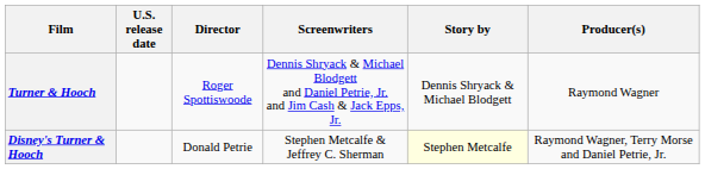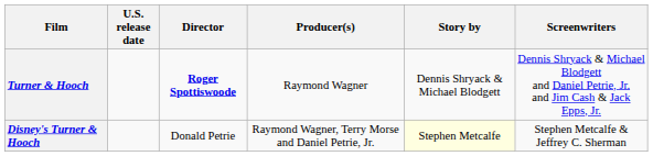 <table class="wikitable plainrowheaders" style="text-align:center" width=100%>
 <tr>
 <th scope="col" style="width:16%;">Film</th>
 <th scope="col">U.S. <br>release date</th>
 <th scope="col">Director</th>
+<th scope="col">Producer(s)</th>
+<th scope="col">Story by</th>
 <th scope="col">Screenwriters</th>
-<th scope="col">Story by</th>
-<th scope="col">Producer(s)</th>
 </tr>
 <tr>
 <th scope="row" style="text-align:left"><em><a href='#'>Turner & Hooch</a></em></th>
 <td style="text-align:center"></td>
-<td><a href='#'>Roger Spottiswoode</a></td>
+<td><strong><a href='#'>Roger Spottiswoode</a></strong></td>
+<td>Raymond Wagner</td>
+<td>Dennis Shryack & Michael Blodgett</td>
 <td><a href='#'>Dennis Shryack</a> & <a href='#'>Michael Blodgett</a> <br>and <a href='#'>Daniel Petrie, Jr.</a> <br>and <a href='#'>Jim Cash</a> & <a href='#'>Jack Epps, Jr.</a></td>
-<td>Dennis Shryack & Michael Blodgett</td>
-<td>Raymond Wagner</td>
 </tr>
 <tr>
 <th scope="row" style="text-align:left"><em><a href='#'>Disney's Turner & Hooch</a></em></th>
 <td style="text-align:center"></td>
 <td>Donald Petrie</td>
+<td>Raymond Wagner, Terry Morse and Daniel Petrie, Jr.</td>
+<td style="background: lightyellow;">Stephen Metcalfe</td>
 <td>Stephen Metcalfe & Jeffrey C. Sherman</td>
-<td style="background: lightyellow;">Stephen Metcalfe</td>
-<td>Raymond Wagner, Terry Morse and Daniel Petrie, Jr.</td>
 </tr>
 </table>
